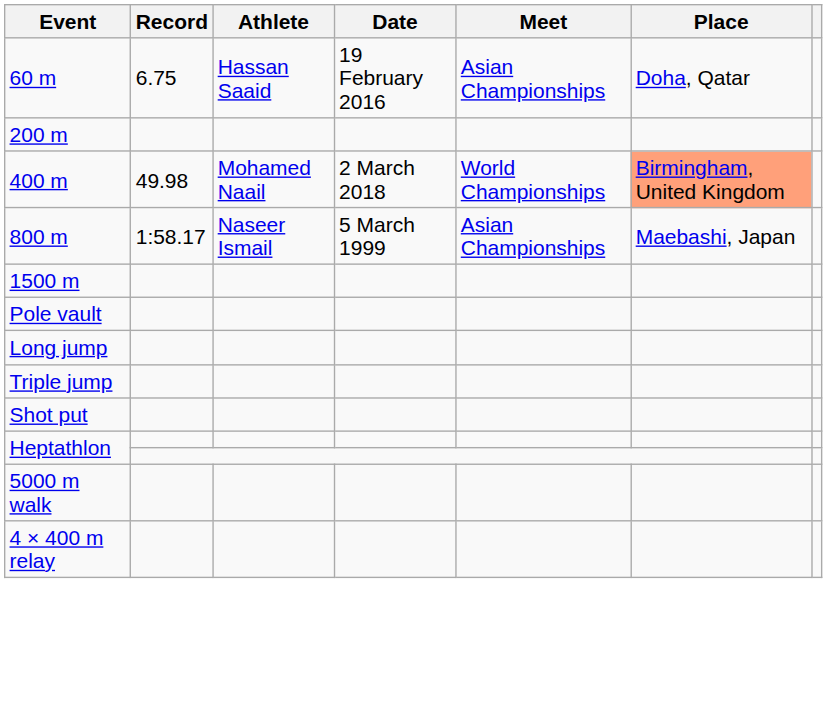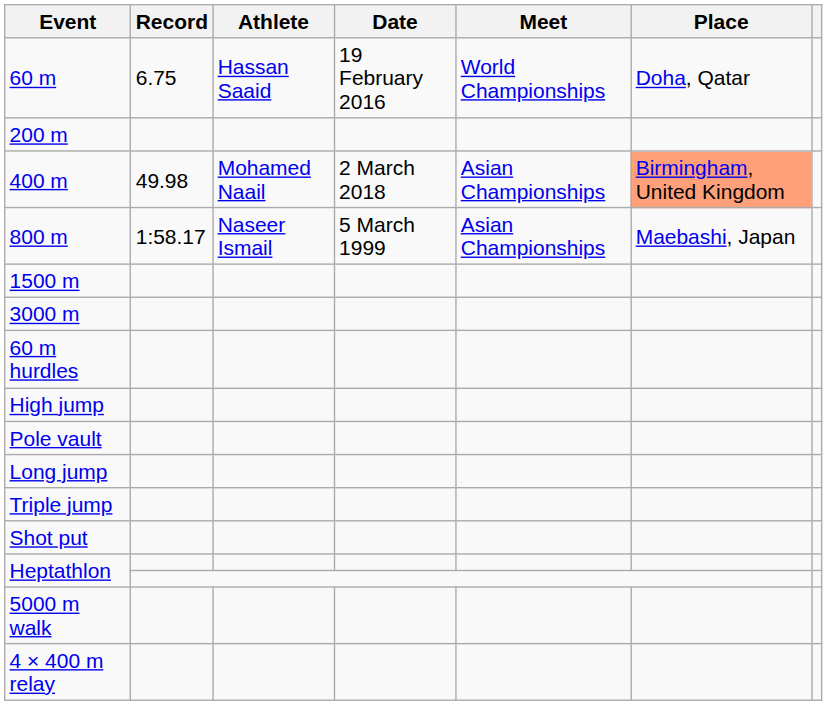 <table class="wikitable" style="font-size:95%; width: 95%;">
 <tr>
 <th>Event</th>
 <th>Record</th>
 <th>Athlete</th>
 <th>Date</th>
 <th>Meet</th>
 <th>Place</th>
 <th></th>
 </tr>
 <tr>
 <td><a href='#'>60 m</a></td>
 <td>6.75</td>
 <td><a href='#'>Hassan Saaid</a></td>
 <td>19 February 2016</td>
-<td><a href='#'>Asian Championships</a></td>
+<td><a href='#'>World Championships</a></td>
 <td><a href='#'>Doha</a>, Qatar</td>
 <td></td>
 </tr>
 <tr>
 <td><a href='#'>200 m</a></td>
 <td></td>
 <td></td>
 <td></td>
 <td></td>
 <td></td>
 <td></td>
 </tr>
 <tr>
 <td><a href='#'>400 m</a></td>
 <td>49.98</td>
 <td><a href='#'>Mohamed Naail</a></td>
 <td>2 March 2018</td>
-<td><a href='#'>World Championships</a></td>
+<td><a href='#'>Asian Championships</a></td>
 <td style="background: lightsalmon;"><a href='#'>Birmingham</a>, United Kingdom</td>
 <td></td>
 </tr>
 <tr>
 <td><a href='#'>800 m</a></td>
 <td>1:58.17</td>
 <td><a href='#'>Naseer Ismail</a></td>
 <td>5 March 1999</td>
 <td><a href='#'>Asian Championships</a></td>
 <td><a href='#'>Maebashi</a>, Japan</td>
 <td></td>
 </tr>
 <tr>
 <td><a href='#'>1500 m</a></td>
+<td></td>
+<td></td>
+<td></td>
+<td></td>
+<td></td>
+<td></td>
+</tr>
+<tr>
+<td><a href='#'>3000 m</a></td>
+<td></td>
+<td></td>
+<td></td>
+<td></td>
+<td></td>
+<td></td>
+</tr>
+<tr>
+<td><a href='#'>60 m hurdles</a></td>
+<td></td>
+<td></td>
+<td></td>
+<td></td>
+<td></td>
+<td></td>
+</tr>
+<tr>
+<td><a href='#'>High jump</a></td>
 <td></td>
 <td></td>
 <td></td>
 <td></td>
 <td></td>
 <td></td>
 </tr>
 <tr>
 <td><a href='#'>Pole vault</a></td>
 <td></td>
 <td></td>
 <td></td>
 <td></td>
 <td></td>
 <td></td>
 </tr>
 <tr>
 <td><a href='#'>Long jump</a></td>
 <td></td>
 <td></td>
 <td></td>
 <td></td>
 <td></td>
 <td></td>
 </tr>
 <tr>
 <td><a href='#'>Triple jump</a></td>
 <td></td>
 <td></td>
 <td></td>
 <td></td>
 <td></td>
 <td></td>
 </tr>
 <tr>
 <td><a href='#'>Shot put</a></td>
 <td></td>
 <td></td>
 <td></td>
 <td></td>
 <td></td>
 <td></td>
 </tr>
 <tr>
 <td rowspan=2><a href='#'>Heptathlon</a></td>
 <td></td>
 <td></td>
 <td></td>
 <td></td>
 <td></td>
 <td></td>
 </tr>
 <tr>
 <td colspan=5></td>
 <td></td>
 </tr>
 <tr>
 <td><a href='#'>5000 m walk</a></td>
 <td></td>
 <td></td>
 <td></td>
 <td></td>
 <td></td>
 <td></td>
 </tr>
 <tr>
 <td><a href='#'>4 × 400 m relay</a></td>
 <td></td>
 <td></td>
 <td></td>
 <td></td>
 <td></td>
 <td></td>
 </tr>
 </table>
